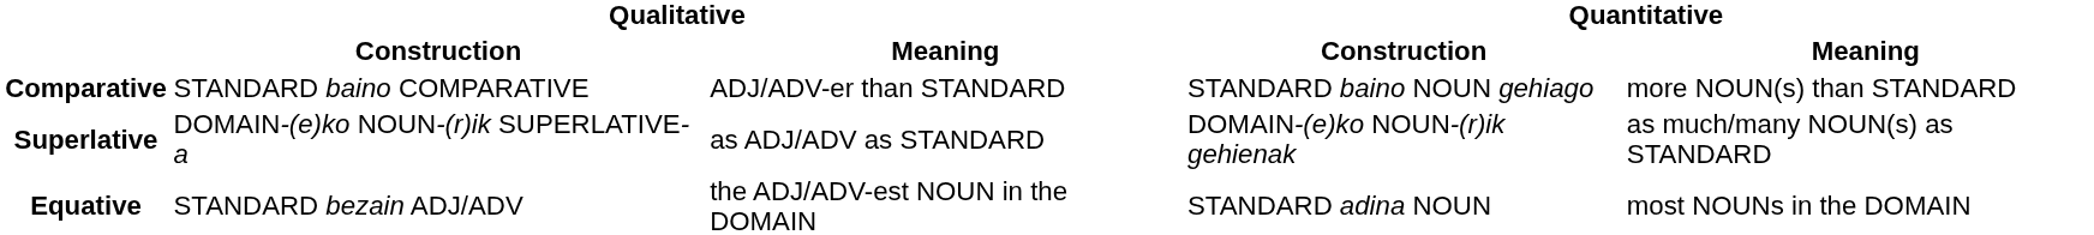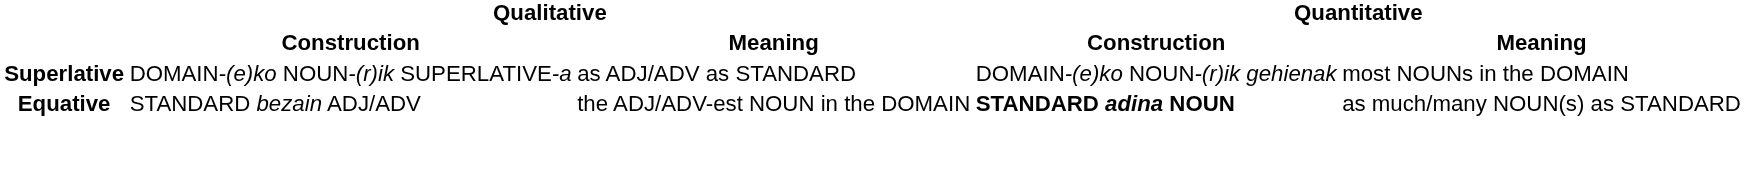 <table>
 <tr>
 <th rowspan=2 align="center"></th>
 <th colspan=2 align="center">Qualitative</th>
 <th colspan=2 align="center">Quantitative</th>
 </tr>
 <tr>
 <th align="center">Construction</th>
 <th align="center">Meaning</th>
 <th align="center">Construction</th>
 <th align="center">Meaning</th>
 </tr>
 <tr>
-<th align="center">Comparative</th>
-<td>STANDARD <em>baino</em> COMPARATIVE</td>
-<td>ADJ/ADV-er than STANDARD</td>
-<td>STANDARD <em>baino</em> NOUN <em>gehiago</em></td>
-<td>more NOUN(s) than STANDARD</td>
-</tr>
-<tr>
 <th align="center">Superlative</th>
 <td>DOMAIN<em>-(e)ko</em> NOUN<em>-(r)ik</em> SUPERLATIVE<em>-a</em></td>
 <td>as ADJ/ADV as STANDARD</td>
 <td>DOMAIN<em>-(e)ko</em> NOUN<em>-(r)ik gehienak</em></td>
-<td>as much/many NOUN(s) as STANDARD</td>
+<td>most NOUNs in the DOMAIN</td>
 </tr>
 <tr>
 <th align="center">Equative</th>
 <td>STANDARD <em>bezain</em> ADJ/ADV</td>
 <td>the ADJ/ADV-est NOUN in the DOMAIN</td>
-<td>STANDARD <em>adina</em> NOUN</td>
-<td>most NOUNs in the DOMAIN</td>
+<td><strong>STANDARD <em>adina</em> NOUN</strong></td>
+<td>as much/many NOUN(s) as STANDARD</td>
 </tr>
 </table>
